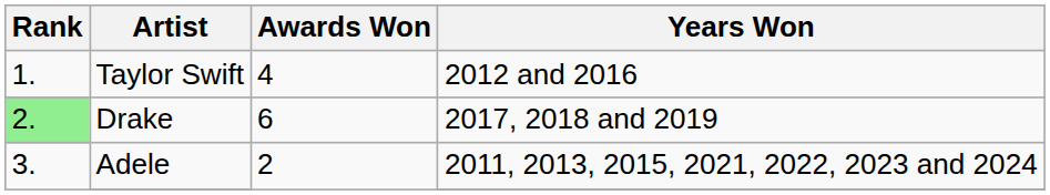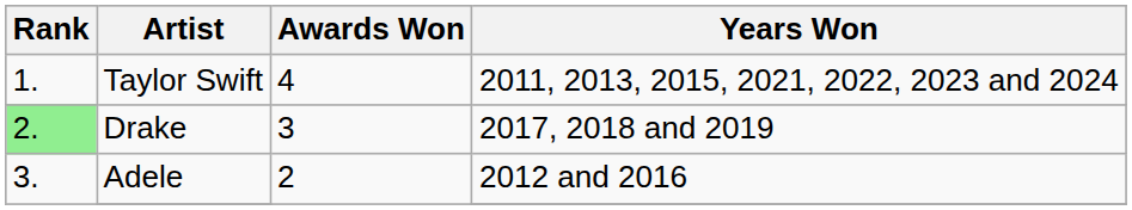 <table class="wikitable">
 <tr>
 <th>Rank</th>
 <th>Artist</th>
 <th>Awards Won</th>
 <th>Years Won</th>
 </tr>
 <tr>
 <td rowspan="1">1.</td>
 <td>Taylor Swift</td>
 <td>4</td>
-<td>2012 and 2016</td>
+<td>2011, 2013, 2015, 2021, 2022, 2023 and 2024</td>
 </tr>
 <tr>
 <td rowspan="1" style="background: lightgreen;">2.</td>
 <td>Drake</td>
-<td>6</td>
+<td>3</td>
 <td>2017, 2018 and 2019</td>
 </tr>
 <tr>
 <td rowspan=2>3.</td>
 <td>Adele</td>
 <td rowspan=2>2</td>
-<td>2011, 2013, 2015, 2021, 2022, 2023 and 2024</td>
+<td>2012 and 2016</td>
 </tr>
 <tr>
 </tr>
 </table>
